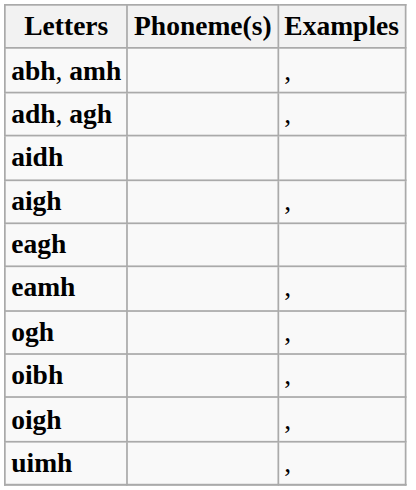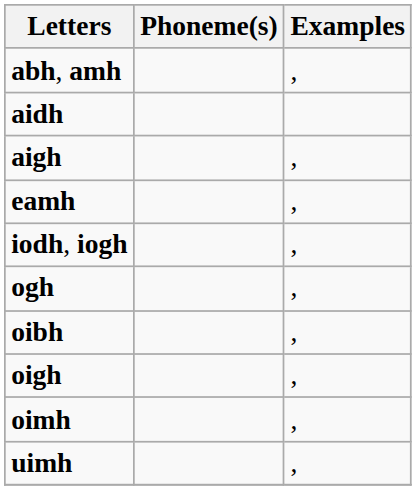 <table class="wikitable">
 <tr>
 <th>Letters</th>
 <th>Phoneme(s)</th>
 <th>Examples</th>
 </tr>
 <tr>
 <td><strong>abh</strong>, <strong>amh</strong></td>
-<td></td>
-<td> ,  </td>
-</tr>
-<tr>
-<td><strong>adh</strong>, <strong>agh</strong></td>
 <td></td>
 <td> ,  </td>
 </tr>
 <tr>
 <td><strong>aidh</strong></td>
 <td></td>
 <td> </td>
 </tr>
 <tr>
 <td><strong>aigh</strong></td>
 <td></td>
 <td> ,  </td>
 </tr>
 <tr>
-<td><strong>eagh</strong></td>
+<td><strong>eamh</strong></td>
 <td></td>
-<td> </td>
+<td> ,  </td>
 </tr>
 <tr>
-<td><strong>eamh</strong></td>
+<td><strong>iodh</strong>, <strong>iogh</strong></td>
 <td></td>
 <td> ,  </td>
 </tr>
 <tr>
 <td><strong>ogh</strong></td>
 <td></td>
 <td> ,  </td>
 </tr>
 <tr>
 <td><strong>oibh</strong></td>
 <td></td>
 <td> ,  </td>
 </tr>
 <tr>
 <td><strong>oigh</strong></td>
 <td></td>
 <td> ,  </td>
 </tr>
 <tr>
+<td><strong>oimh</strong></td>
+<td></td>
+<td> ,  </td>
+</tr>
+<tr>
 <td><strong>uimh</strong></td>
 <td></td>
 <td> ,  </td>
 </tr>
 <tr>
 </tr>
 </table>
